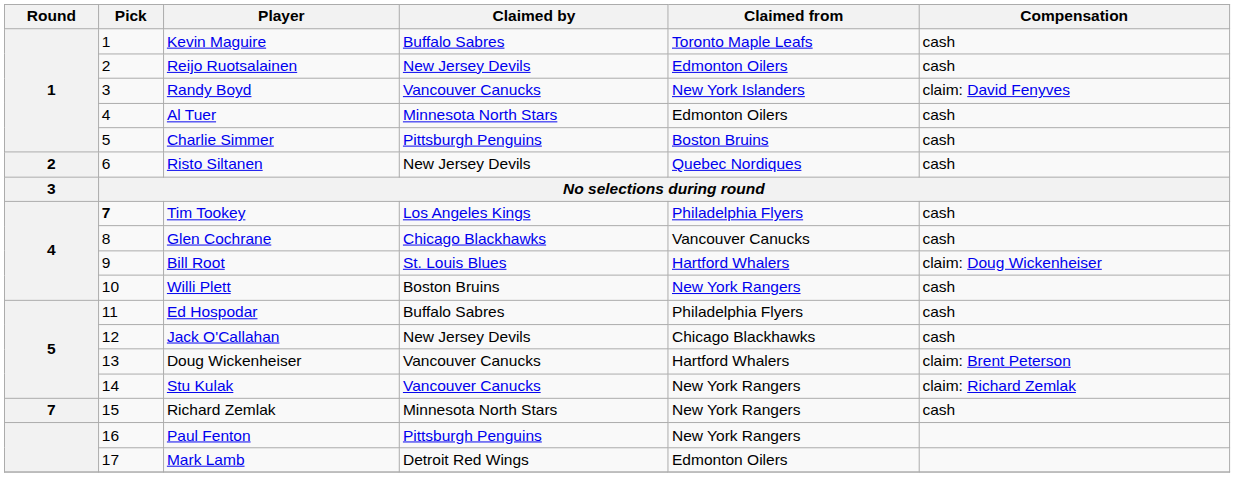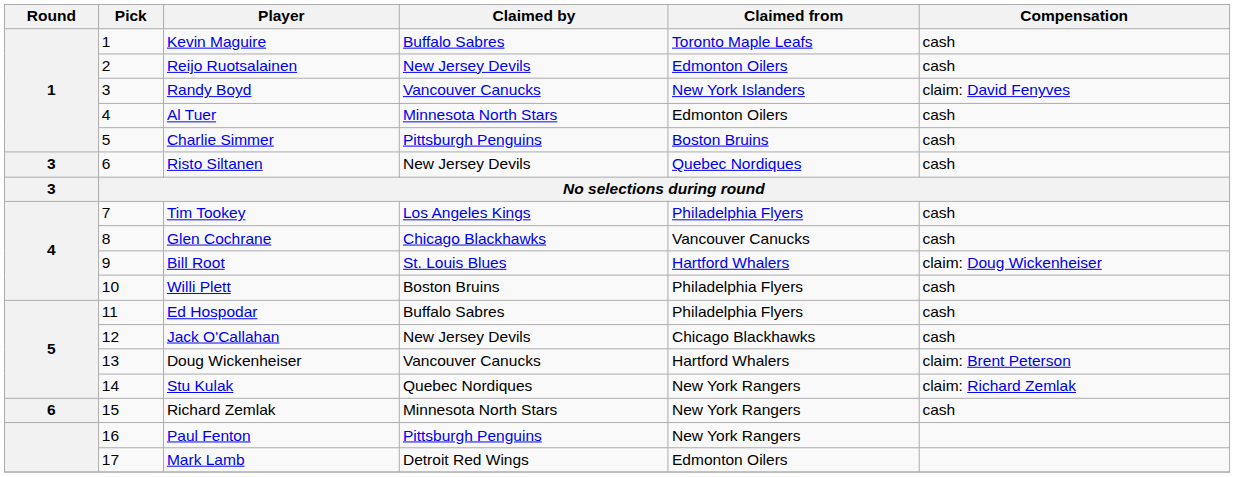 <table class="wikitable" style="width: 100%">
 <tr>
 <th scope="col">Round</th>
 <th scope="col">Pick</th>
 <th scope="col">Player</th>
 <th scope="col">Claimed by</th>
 <th scope="col">Claimed from</th>
 <th scope="col">Compensation</th>
 </tr>
 <tr>
 <th scope="row" rowspan="5">1</th>
 <td>1</td>
 <td><a href='#'>Kevin Maguire</a></td>
 <td><a href='#'>Buffalo Sabres</a></td>
 <td><a href='#'>Toronto Maple Leafs</a></td>
 <td>cash</td>
 </tr>
 <tr>
 <td>2</td>
 <td><a href='#'>Reijo Ruotsalainen</a></td>
 <td><a href='#'>New Jersey Devils</a></td>
 <td><a href='#'>Edmonton Oilers</a></td>
 <td>cash</td>
 </tr>
 <tr>
 <td>3</td>
 <td><a href='#'>Randy Boyd</a></td>
 <td><a href='#'>Vancouver Canucks</a></td>
 <td><a href='#'>New York Islanders</a></td>
 <td>claim: <a href='#'>David Fenyves</a></td>
 </tr>
 <tr>
 <td>4</td>
 <td><a href='#'>Al Tuer</a></td>
 <td><a href='#'>Minnesota North Stars</a></td>
 <td>Edmonton Oilers</td>
 <td>cash</td>
 </tr>
 <tr>
 <td>5</td>
 <td><a href='#'>Charlie Simmer</a></td>
 <td><a href='#'>Pittsburgh Penguins</a></td>
 <td><a href='#'>Boston Bruins</a></td>
 <td>cash</td>
 </tr>
 <tr>
-<th scope="row">2</th>
+<th scope="row">3</th>
 <td>6</td>
 <td><a href='#'>Risto Siltanen</a></td>
 <td>New Jersey Devils</td>
 <td><a href='#'>Quebec Nordiques</a></td>
 <td>cash</td>
 </tr>
 <tr>
 <th scope="row">3</th>
 <th colspan="6"><em>No selections during round</em></th>
 </tr>
 <tr>
 <th scope="row" rowspan="4">4</th>
-<td><strong>7</strong></td>
+<td>7</td>
 <td><a href='#'>Tim Tookey</a></td>
 <td><a href='#'>Los Angeles Kings</a></td>
 <td><a href='#'>Philadelphia Flyers</a></td>
 <td>cash</td>
 </tr>
 <tr>
 <td>8</td>
 <td><a href='#'>Glen Cochrane</a></td>
 <td><a href='#'>Chicago Blackhawks</a></td>
 <td>Vancouver Canucks</td>
 <td>cash</td>
 </tr>
 <tr>
 <td>9</td>
 <td><a href='#'>Bill Root</a></td>
 <td><a href='#'>St. Louis Blues</a></td>
 <td><a href='#'>Hartford Whalers</a></td>
 <td>claim: <a href='#'>Doug Wickenheiser</a></td>
 </tr>
 <tr>
 <td>10</td>
 <td><a href='#'>Willi Plett</a></td>
 <td>Boston Bruins</td>
-<td><a href='#'>New York Rangers</a></td>
+<td>Philadelphia Flyers</td>
 <td>cash</td>
 </tr>
 <tr>
 <th scope="row" rowspan="4">5</th>
 <td>11</td>
 <td><a href='#'>Ed Hospodar</a></td>
 <td>Buffalo Sabres</td>
 <td>Philadelphia Flyers</td>
 <td>cash</td>
 </tr>
 <tr>
 <td>12</td>
 <td><a href='#'>Jack O'Callahan</a></td>
 <td>New Jersey Devils</td>
 <td>Chicago Blackhawks</td>
 <td>cash</td>
 </tr>
 <tr>
 <td>13</td>
 <td>Doug Wickenheiser</td>
 <td>Vancouver Canucks</td>
 <td>Hartford Whalers</td>
 <td>claim: <a href='#'>Brent Peterson</a></td>
 </tr>
 <tr>
 <td>14</td>
 <td><a href='#'>Stu Kulak</a></td>
-<td><a href='#'>Vancouver Canucks</a></td>
+<td>Quebec Nordiques</td>
 <td>New York Rangers</td>
 <td>claim: <a href='#'>Richard Zemlak</a></td>
 </tr>
 <tr>
-<th scope="row">7</th>
+<th scope="row">6</th>
 <td>15</td>
 <td>Richard Zemlak</td>
 <td>Minnesota North Stars</td>
 <td>New York Rangers</td>
 <td>cash</td>
 </tr>
 <tr>
 <th scope="row" rowspan="2"></th>
 <td>16</td>
 <td><a href='#'>Paul Fenton</a></td>
 <td><a href='#'>Pittsburgh Penguins</a></td>
 <td>New York Rangers</td>
 <td></td>
 </tr>
 <tr>
 <td>17</td>
 <td><a href='#'>Mark Lamb</a></td>
 <td>Detroit Red Wings</td>
 <td>Edmonton Oilers</td>
 <td></td>
 </tr>
 <tr>
 </tr>
 </table>
